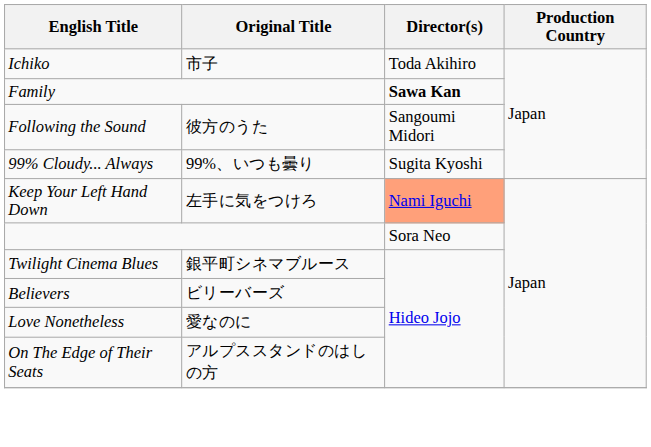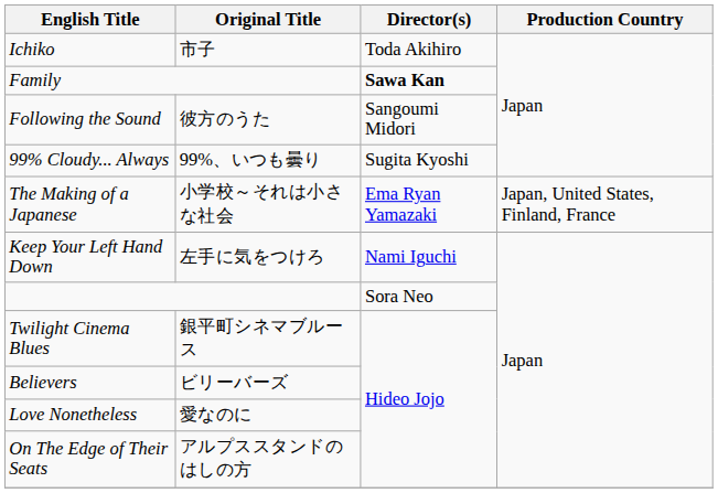 <table class="sortable wikitable" style="width:100%; margin-bottom:4px">
 <tr>
 <th>English Title</th>
 <th>Original Title</th>
 <th>Director(s)</th>
 <th>Production Country</th>
 </tr>
 <tr>
 <td><em>Ichiko</em></td>
 <td>市子</td>
 <td>Toda Akihiro</td>
 <td rowspan="4">Japan</td>
 </tr>
 <tr>
 <td colspan="2"><em>Family</em></td>
 <td><strong>Sawa Kan</strong></td>
 </tr>
 <tr>
 <td><em>Following the Sound</em></td>
 <td>彼方のうた</td>
 <td>Sangoumi Midori</td>
 </tr>
 <tr>
 <td><em>99% Cloudy... Always</em></td>
 <td>99%、いつも曇り</td>
 <td>Sugita Kyoshi</td>
 </tr>
 <tr>
+<td><em>The Making of a Japanese</em></td>
+<td>小学校～それは小さな社会</td>
+<td><a href='#'>Ema Ryan Yamazaki</a></td>
+<td>Japan, United States, Finland, France</td>
+</tr>
+<tr>
 <td><em>Keep Your Left Hand Down</em></td>
 <td>左手に気をつけろ</td>
-<td style="background: lightsalmon;"><a href='#'>Nami Iguchi</a></td>
+<td><a href='#'>Nami Iguchi</a></td>
 <td rowspan="6">Japan</td>
 </tr>
 <tr>
 <td colspan="2"><em><a href='#'></a></em></td>
 <td>Sora Neo</td>
 </tr>
 <tr>
 <td><em>Twilight Cinema Blues</em></td>
 <td>銀平町シネマブルース</td>
 <td rowspan="4"><a href='#'>Hideo Jojo</a></td>
 </tr>
 <tr>
 <td><em>Believers</em></td>
 <td>ビリーバーズ</td>
 </tr>
 <tr>
 <td><em>Love Nonetheless</em></td>
 <td>愛なのに</td>
 </tr>
 <tr>
 <td><em>On The Edge of Their Seats</em></td>
 <td>アルプススタンドのはしの方</td>
 </tr>
 <tr>
 </tr>
 </table>
